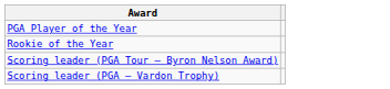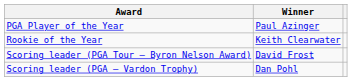 <table class="wikitable">
 <tr>
 <th>Award</th>
+<th>Winner</th>
 <th></th>
 </tr>
 <tr>
 <td><a href='#'>PGA Player of the Year</a></td>
+<td> <a href='#'>Paul Azinger</a></td>
 <td></td>
 </tr>
 <tr>
 <td><a href='#'>Rookie of the Year</a></td>
+<td> <a href='#'>Keith Clearwater</a></td>
 <td></td>
 </tr>
 <tr>
 <td><a href='#'>Scoring leader (PGA Tour – Byron Nelson Award)</a></td>
+<td> <a href='#'>David Frost</a></td>
 <td></td>
 </tr>
 <tr>
 <td><a href='#'>Scoring leader (PGA – Vardon Trophy)</a></td>
+<td> <a href='#'>Dan Pohl</a></td>
 <td></td>
 </tr>
 </table>
